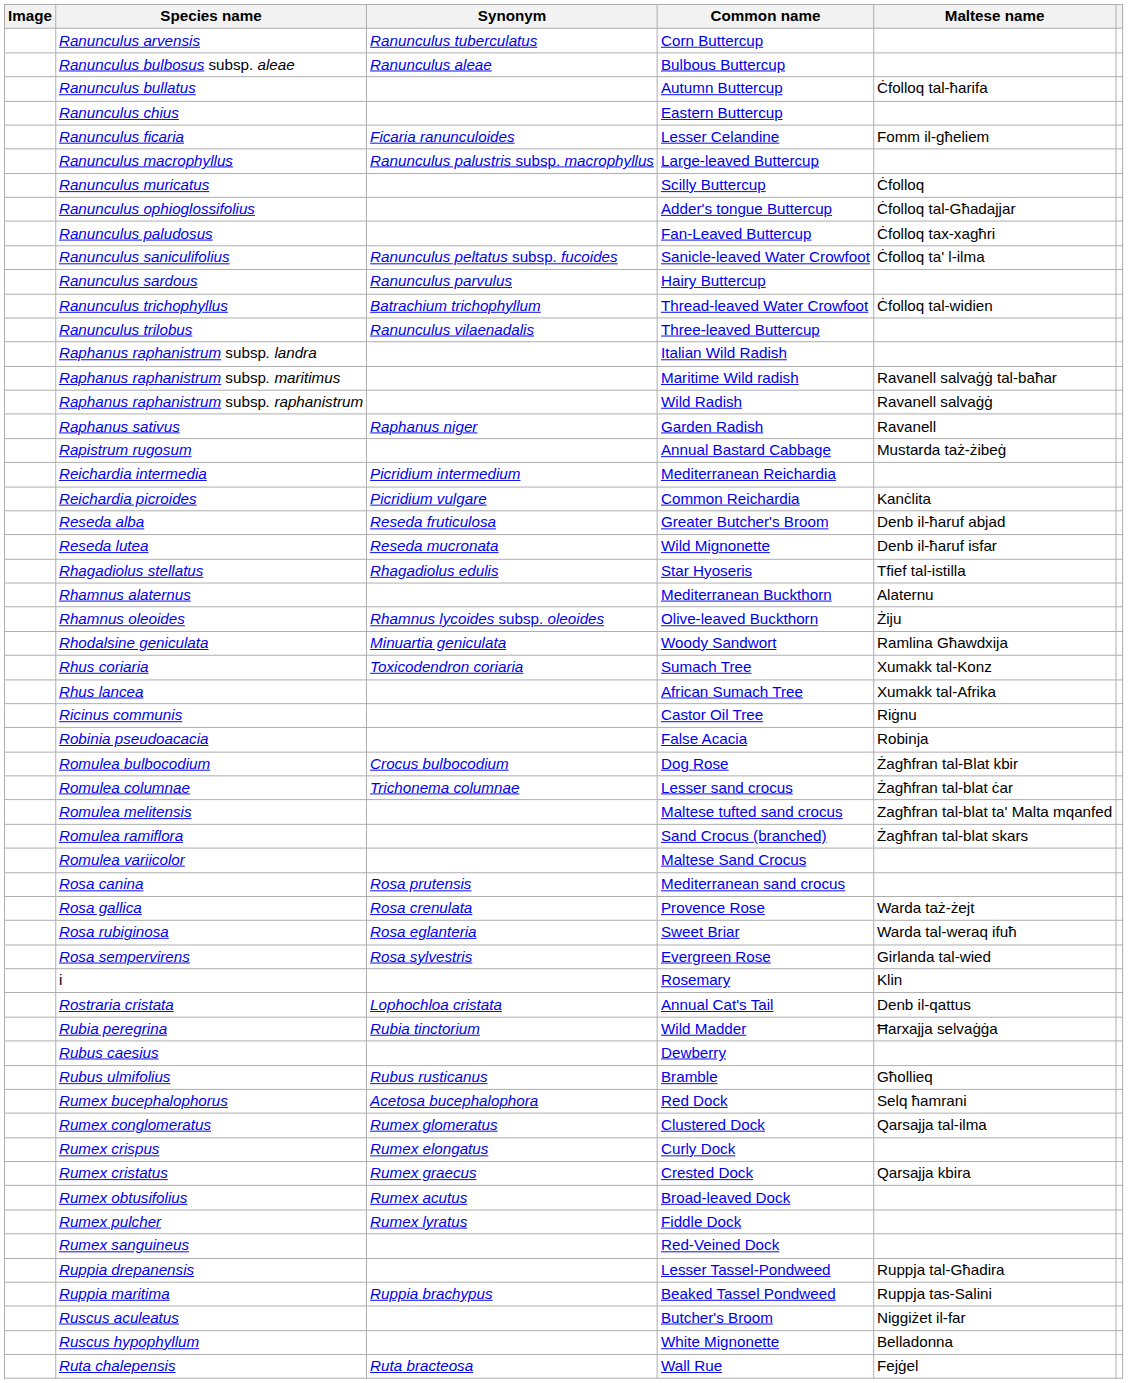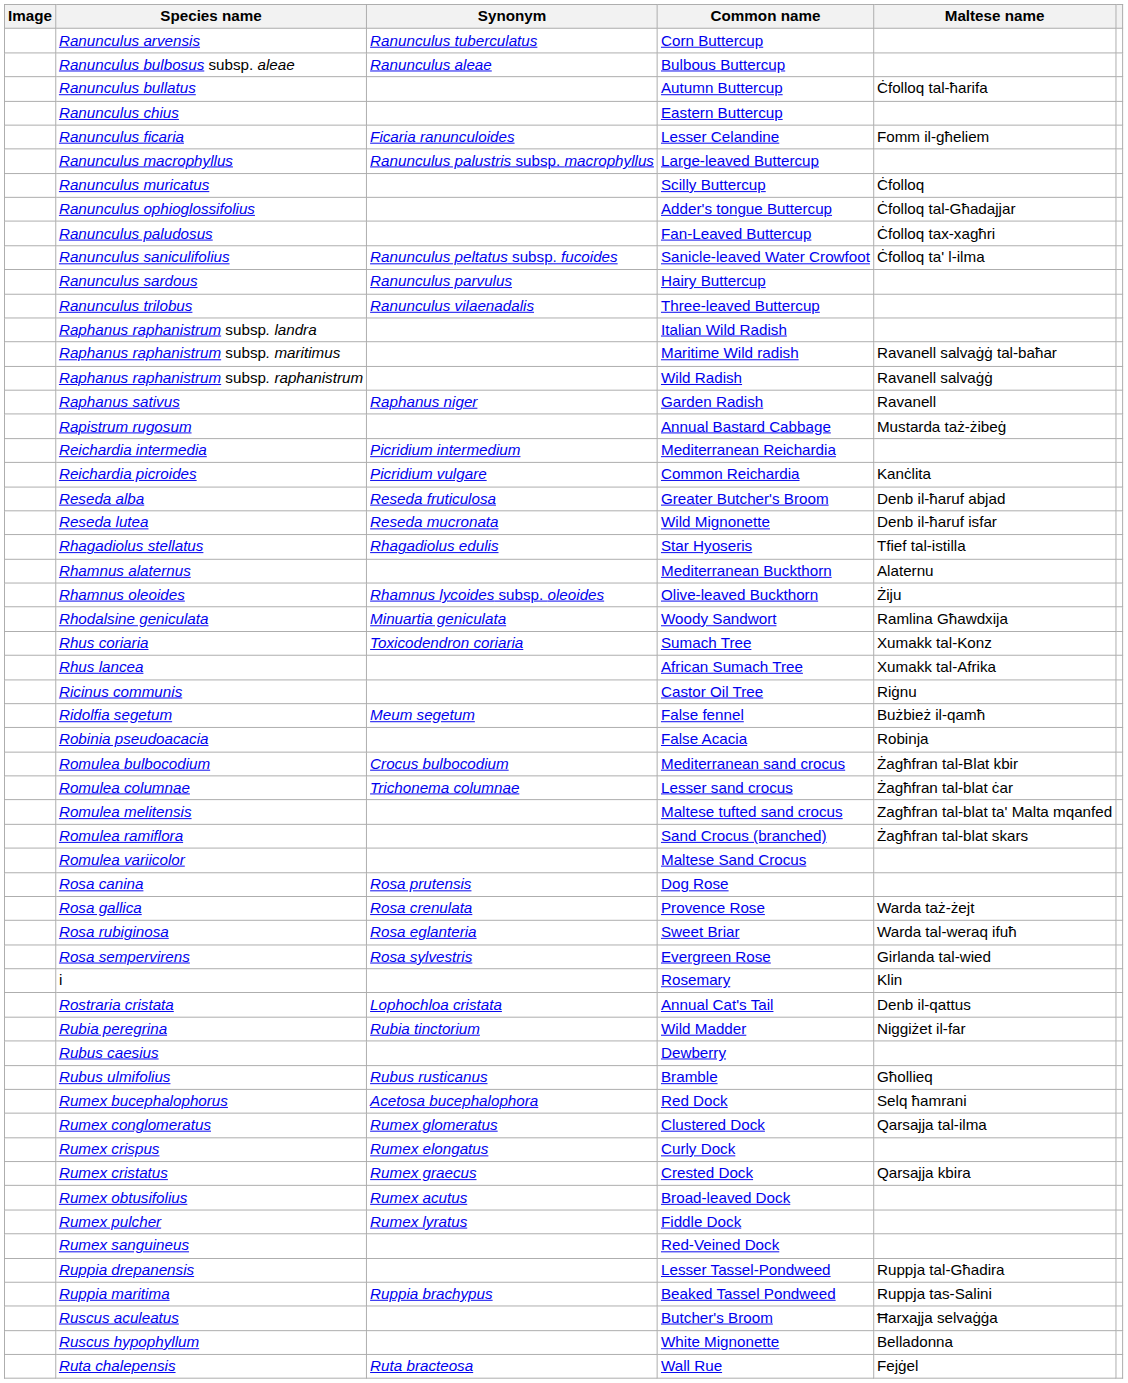 <table class="wikitable" style="background: white">
 <tr>
 <th>Image</th>
 <th>Species name</th>
 <th>Synonym</th>
 <th>Common name</th>
 <th>Maltese name</th>
 <th></th>
 </tr>
 <tr>
 <td></td>
 <td><em><a href='#'>Ranunculus arvensis</a></em></td>
 <td><em><a href='#'>Ranunculus tuberculatus</a></em></td>
 <td><a href='#'>Corn Buttercup</a></td>
 <td></td>
 <td></td>
 </tr>
 <tr>
 <td></td>
 <td><em><a href='#'>Ranunculus bulbosus</a></em> subsp. <em>aleae</em></td>
 <td><em><a href='#'>Ranunculus aleae</a></em></td>
 <td><a href='#'>Bulbous Buttercup</a></td>
 <td></td>
 <td></td>
 </tr>
 <tr>
 <td></td>
 <td><em><a href='#'>Ranunculus bullatus</a></em></td>
 <td></td>
 <td><a href='#'>Autumn Buttercup</a></td>
 <td>Ċfolloq tal-ħarifa</td>
 <td></td>
 </tr>
 <tr>
 <td></td>
 <td><em><a href='#'>Ranunculus chius</a></em></td>
 <td></td>
 <td><a href='#'>Eastern Buttercup</a></td>
 <td></td>
 <td></td>
 </tr>
 <tr>
 <td></td>
 <td><em><a href='#'>Ranunculus ficaria</a></em></td>
 <td><em><a href='#'>Ficaria ranunculoides</a></em></td>
 <td><a href='#'>Lesser Celandine</a></td>
 <td>Fomm il-għeliem</td>
 <td></td>
 </tr>
 <tr>
 <td></td>
 <td><em><a href='#'>Ranunculus macrophyllus</a></em></td>
 <td><a href='#'><em>Ranunculus palustris</em> subsp. <em>macrophyllus </em></a></td>
 <td><a href='#'>Large-leaved Buttercup</a></td>
 <td></td>
 <td></td>
 </tr>
 <tr>
 <td></td>
 <td><em><a href='#'>Ranunculus muricatus</a></em></td>
 <td></td>
 <td><a href='#'>Scilly Buttercup</a></td>
 <td>Ċfolloq</td>
 <td></td>
 </tr>
 <tr>
 <td></td>
 <td><em><a href='#'>Ranunculus ophioglossifolius</a></em></td>
 <td></td>
 <td><a href='#'>Adder's tongue Buttercup</a></td>
 <td>Ċfolloq tal-Għadajjar</td>
 <td></td>
 </tr>
 <tr>
 <td></td>
 <td><em><a href='#'>Ranunculus paludosus</a></em></td>
 <td></td>
 <td><a href='#'>Fan-Leaved Buttercup</a></td>
 <td>Ċfolloq tax-xagħri</td>
 <td></td>
 </tr>
 <tr>
 <td></td>
 <td><em><a href='#'>Ranunculus saniculifolius</a></em></td>
 <td><a href='#'><em>Ranunculus peltatus</em> subsp. <em>fucoides </em></a></td>
 <td><a href='#'>Sanicle-leaved Water Crowfoot</a></td>
 <td>Ċfolloq ta' l-ilma</td>
 <td></td>
 </tr>
 <tr>
 <td></td>
 <td><em><a href='#'>Ranunculus sardous</a></em></td>
 <td><em><a href='#'>Ranunculus parvulus</a></em></td>
 <td><a href='#'>Hairy Buttercup</a></td>
 <td></td>
-<td></td>
-</tr>
-<tr>
-<td></td>
-<td><em><a href='#'>Ranunculus trichophyllus</a></em></td>
-<td><em><a href='#'>Batrachium trichophyllum</a></em></td>
-<td><a href='#'>Thread-leaved Water Crowfoot</a></td>
-<td>Ċfolloq tal-widien</td>
 <td></td>
 </tr>
 <tr>
 <td></td>
 <td><em><a href='#'>Ranunculus trilobus</a></em></td>
 <td><em><a href='#'>Ranunculus vilaenadalis</a></em></td>
 <td><a href='#'>Three-leaved Buttercup</a></td>
 <td></td>
 <td></td>
 </tr>
 <tr>
 <td></td>
 <td><em><a href='#'>Raphanus raphanistrum</a></em> subsp<em>. landra</em></td>
 <td></td>
 <td><a href='#'>Italian Wild Radish</a></td>
 <td></td>
 <td></td>
 </tr>
 <tr>
 <td></td>
 <td><em><a href='#'>Raphanus raphanistrum</a></em> subsp<em>. maritimus</em></td>
 <td></td>
 <td><a href='#'>Maritime Wild radish</a></td>
 <td>Ravanell salvaġġ tal-baħar</td>
 <td></td>
 </tr>
 <tr>
 <td></td>
 <td><em><a href='#'>Raphanus raphanistrum</a></em> subsp<em>. raphanistrum</em></td>
 <td></td>
 <td><a href='#'>Wild Radish</a></td>
 <td>Ravanell salvaġġ</td>
 <td></td>
 </tr>
 <tr>
 <td></td>
 <td><em><a href='#'>Raphanus sativus</a></em></td>
 <td><em><a href='#'>Raphanus niger</a></em></td>
 <td><a href='#'>Garden Radish</a></td>
 <td>Ravanell</td>
 <td></td>
 </tr>
 <tr>
 <td></td>
 <td><em><a href='#'>Rapistrum rugosum</a></em></td>
 <td></td>
 <td><a href='#'>Annual Bastard Cabbage</a></td>
 <td>Mustarda taż-żibeġ</td>
 <td></td>
 </tr>
 <tr>
 <td></td>
 <td><em><a href='#'>Reichardia intermedia</a></em></td>
 <td><em><a href='#'>Picridium intermedium</a></em></td>
 <td><a href='#'>Mediterranean Reichardia</a></td>
 <td></td>
 <td></td>
 </tr>
 <tr>
 <td></td>
 <td><em><a href='#'>Reichardia picroides</a></em></td>
 <td><em><a href='#'>Picridium vulgare</a></em></td>
 <td><a href='#'>Common Reichardia</a></td>
 <td>Kanċlita</td>
 <td></td>
 </tr>
 <tr>
 <td></td>
 <td><em><a href='#'>Reseda alba</a></em></td>
 <td><em><a href='#'>Reseda fruticulosa</a></em></td>
 <td><a href='#'>Greater Butcher's Broom</a></td>
 <td>Denb il-ħaruf abjad</td>
 <td></td>
 </tr>
 <tr>
 <td></td>
 <td><em><a href='#'>Reseda lutea</a></em></td>
 <td><em><a href='#'>Reseda mucronata</a></em></td>
 <td><a href='#'>Wild Mignonette</a></td>
 <td>Denb il-ħaruf isfar</td>
 <td></td>
 </tr>
 <tr>
 <td></td>
 <td><em><a href='#'>Rhagadiolus stellatus</a></em></td>
 <td><em><a href='#'>Rhagadiolus edulis</a></em></td>
 <td><a href='#'>Star Hyoseris</a></td>
 <td>Tfief tal-istilla</td>
 <td></td>
 </tr>
 <tr>
 <td></td>
 <td><em><a href='#'>Rhamnus alaternus</a></em></td>
 <td></td>
 <td><a href='#'>Mediterranean Buckthorn</a></td>
 <td>Alaternu</td>
 <td></td>
 </tr>
 <tr>
 <td></td>
 <td><em><a href='#'>Rhamnus oleoides</a></em></td>
 <td><a href='#'><em>Rhamnus lycoides</em> subsp. <em>oleoides </em></a></td>
 <td><a href='#'>Olive-leaved Buckthorn</a></td>
 <td>Żiju</td>
 <td></td>
 </tr>
 <tr>
 <td></td>
 <td><em><a href='#'>Rhodalsine geniculata</a></em></td>
 <td><em><a href='#'>Minuartia geniculata</a></em></td>
 <td><a href='#'>Woody Sandwort</a></td>
 <td>Ramlina Għawdxija</td>
 <td></td>
 </tr>
 <tr>
 <td></td>
 <td><em><a href='#'>Rhus coriaria</a></em></td>
 <td><em><a href='#'>Toxicodendron coriaria</a></em></td>
 <td><a href='#'>Sumach Tree</a></td>
 <td>Xumakk tal-Konz</td>
 <td></td>
 </tr>
 <tr>
 <td></td>
 <td><em><a href='#'>Rhus lancea</a></em></td>
 <td></td>
 <td><a href='#'>African Sumach Tree</a></td>
 <td>Xumakk tal-Afrika</td>
 <td></td>
 </tr>
 <tr>
 <td></td>
 <td><em><a href='#'>Ricinus communis</a></em></td>
 <td></td>
 <td><a href='#'>Castor Oil Tree</a></td>
 <td>Riġnu</td>
 <td></td>
 </tr>
 <tr>
 <td></td>
+<td><em><a href='#'>Ridolfia segetum</a></em></td>
+<td><em><a href='#'>Meum segetum</a></em></td>
+<td><a href='#'>False fennel</a></td>
+<td>Bużbież il-qamħ</td>
+<td></td>
+</tr>
+<tr>
+<td></td>
 <td><em><a href='#'>Robinia pseudoacacia</a></em></td>
 <td></td>
 <td><a href='#'>False Acacia</a></td>
 <td>Robinja</td>
 <td></td>
 </tr>
 <tr>
 <td></td>
 <td><em><a href='#'>Romulea bulbocodium</a></em></td>
 <td><em><a href='#'>Crocus bulbocodium</a></em></td>
-<td><a href='#'>Dog Rose</a></td>
+<td><a href='#'>Mediterranean sand crocus</a></td>
 <td>Żagħfran tal-Blat kbir</td>
 <td></td>
 </tr>
 <tr>
 <td></td>
 <td><em><a href='#'>Romulea columnae</a></em></td>
 <td><em><a href='#'>Trichonema columnae</a></em></td>
 <td><a href='#'>Lesser sand crocus</a></td>
 <td>Żagħfran tal-blat ċar</td>
 <td></td>
 </tr>
 <tr>
 <td></td>
 <td><em><a href='#'>Romulea melitensis</a></em></td>
 <td></td>
 <td><a href='#'>Maltese tufted sand crocus</a></td>
 <td>Zagħfran tal-blat ta' Malta mqanfed</td>
 <td></td>
 </tr>
 <tr>
 <td></td>
 <td><em><a href='#'>Romulea ramiflora</a></em></td>
 <td></td>
 <td><a href='#'>Sand Crocus (branched)</a></td>
 <td>Żagħfran tal-blat skars</td>
 <td></td>
 </tr>
 <tr>
 <td></td>
 <td><em><a href='#'>Romulea variicolor</a></em></td>
 <td></td>
 <td><a href='#'>Maltese Sand Crocus</a></td>
 <td></td>
 <td></td>
 </tr>
 <tr>
 <td></td>
 <td><em><a href='#'>Rosa canina</a></em></td>
 <td><em><a href='#'>Rosa prutensis</a></em></td>
-<td><a href='#'>Mediterranean sand crocus</a></td>
+<td><a href='#'>Dog Rose</a></td>
 <td></td>
 <td></td>
 </tr>
 <tr>
 <td></td>
 <td><em><a href='#'>Rosa gallica</a></em></td>
 <td><em><a href='#'>Rosa crenulata</a></em></td>
 <td><a href='#'>Provence Rose</a></td>
 <td>Warda taż-żejt</td>
 <td></td>
 </tr>
 <tr>
 <td></td>
 <td><em><a href='#'>Rosa rubiginosa</a></em></td>
 <td><em><a href='#'>Rosa eglanteria</a></em></td>
 <td><a href='#'>Sweet Briar</a></td>
 <td>Warda tal-weraq ifuħ</td>
 <td></td>
 </tr>
 <tr>
 <td></td>
 <td><em><a href='#'>Rosa sempervirens</a></em></td>
 <td><em><a href='#'>Rosa sylvestris</a></em></td>
 <td><a href='#'>Evergreen Rose</a></td>
 <td>Girlanda tal-wied</td>
 <td></td>
 </tr>
 <tr>
 <td></td>
 <td>i</td>
 <td></td>
 <td><a href='#'>Rosemary</a></td>
 <td>Klin</td>
 <td></td>
 </tr>
 <tr>
 <td></td>
 <td><em><a href='#'>Rostraria cristata</a></em></td>
 <td><em><a href='#'>Lophochloa cristata</a></em></td>
 <td><a href='#'>Annual Cat's Tail</a></td>
 <td>Denb il-qattus</td>
 <td></td>
 </tr>
 <tr>
 <td></td>
 <td><em><a href='#'>Rubia peregrina</a></em></td>
 <td><em><a href='#'>Rubia tinctorium</a></em></td>
 <td><a href='#'>Wild Madder</a></td>
-<td>Ħarxajja selvaġġa</td>
+<td>Niggiżet il-far</td>
 <td></td>
 </tr>
 <tr>
 <td></td>
 <td><em><a href='#'>Rubus caesius</a></em></td>
 <td></td>
 <td><a href='#'>Dewberry</a></td>
 <td></td>
 <td></td>
 </tr>
 <tr>
 <td></td>
 <td><em><a href='#'>Rubus ulmifolius</a></em></td>
 <td><em><a href='#'>Rubus rusticanus</a></em></td>
 <td><a href='#'>Bramble</a></td>
 <td>Għollieq</td>
 <td></td>
 </tr>
 <tr>
 <td></td>
 <td><em><a href='#'>Rumex bucephalophorus</a></em></td>
 <td><em><a href='#'>Acetosa bucephalophora</a></em></td>
 <td><a href='#'>Red Dock</a></td>
 <td>Selq ħamrani</td>
 <td></td>
 </tr>
 <tr>
 <td></td>
 <td><em><a href='#'>Rumex conglomeratus</a></em></td>
 <td><em><a href='#'>Rumex glomeratus</a></em></td>
 <td><a href='#'>Clustered Dock</a></td>
 <td>Qarsajja tal-ilma</td>
 <td></td>
 </tr>
 <tr>
 <td></td>
 <td><em><a href='#'>Rumex crispus</a></em></td>
 <td><em><a href='#'>Rumex elongatus</a></em></td>
 <td><a href='#'>Curly Dock</a></td>
 <td></td>
 <td></td>
 </tr>
 <tr>
 <td></td>
 <td><em><a href='#'>Rumex cristatus</a></em></td>
 <td><em><a href='#'>Rumex graecus</a></em></td>
 <td><a href='#'>Crested Dock</a></td>
 <td>Qarsajja kbira</td>
 <td></td>
 </tr>
 <tr>
 <td></td>
 <td><em><a href='#'>Rumex obtusifolius</a></em></td>
 <td><em><a href='#'>Rumex acutus</a></em></td>
 <td><a href='#'>Broad-leaved Dock</a></td>
 <td></td>
 <td></td>
 </tr>
 <tr>
 <td></td>
 <td><em><a href='#'>Rumex pulcher</a></em></td>
 <td><em><a href='#'>Rumex lyratus</a></em></td>
 <td><a href='#'>Fiddle Dock</a></td>
 <td></td>
 <td></td>
 </tr>
 <tr>
 <td></td>
 <td><em><a href='#'>Rumex sanguineus</a></em></td>
 <td></td>
 <td><a href='#'>Red-Veined Dock</a></td>
 <td></td>
 <td></td>
 </tr>
 <tr>
 <td></td>
 <td><em><a href='#'>Ruppia drepanensis</a></em></td>
 <td></td>
 <td><a href='#'>Lesser Tassel-Pondweed</a></td>
 <td>Ruppja tal-Għadira</td>
 <td></td>
 </tr>
 <tr>
 <td></td>
 <td><em><a href='#'>Ruppia maritima</a></em></td>
 <td><em><a href='#'>Ruppia brachypus</a></em></td>
 <td><a href='#'>Beaked Tassel Pondweed</a></td>
 <td>Ruppja tas-Salini</td>
 <td></td>
 </tr>
 <tr>
 <td></td>
 <td><em><a href='#'>Ruscus aculeatus</a></em></td>
 <td></td>
 <td><a href='#'>Butcher's Broom</a></td>
-<td>Niggiżet il-far</td>
+<td>Ħarxajja selvaġġa</td>
 <td></td>
 </tr>
 <tr>
 <td></td>
 <td><em><a href='#'>Ruscus hypophyllum</a></em></td>
 <td></td>
 <td><a href='#'>White Mignonette</a></td>
 <td>Belladonna</td>
 <td></td>
 </tr>
 <tr>
 <td></td>
 <td><em><a href='#'>Ruta chalepensis</a></em></td>
 <td><em><a href='#'>Ruta bracteosa</a></em></td>
 <td><a href='#'>Wall Rue</a></td>
 <td>Fejġel</td>
 <td></td>
 </tr>
 </table>
